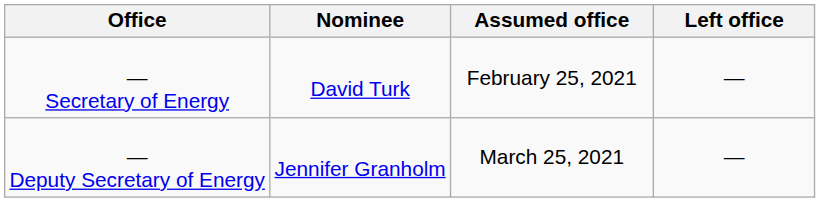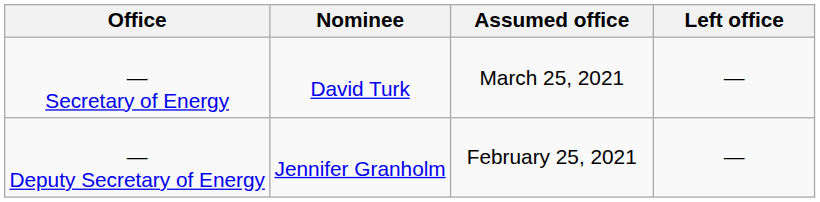 <table class="wikitable sortable" style="text-align:center">
 <tr>
 <th>Office</th>
 <th>Nominee</th>
 <th style="width:25%;" data-sort-type="date">Assumed office</th>
 <th style="width:20%;" data-sort-type="date">Left office</th>
 </tr>
 <tr>
 <td><br>—<br><a href='#'>Secretary of Energy</a></td>
 <td><br><a href='#'>David Turk</a></td>
-<td>February 25, 2021<br></td>
+<td>March 25, 2021<br></td>
 <td>—</td>
 </tr>
 <tr>
 <td><br>—<br><a href='#'>Deputy Secretary of Energy</a></td>
 <td><br><a href='#'>Jennifer Granholm</a></td>
-<td>March 25, 2021<br></td>
+<td>February 25, 2021<br></td>
 <td>—</td>
 </tr>
 </table>
